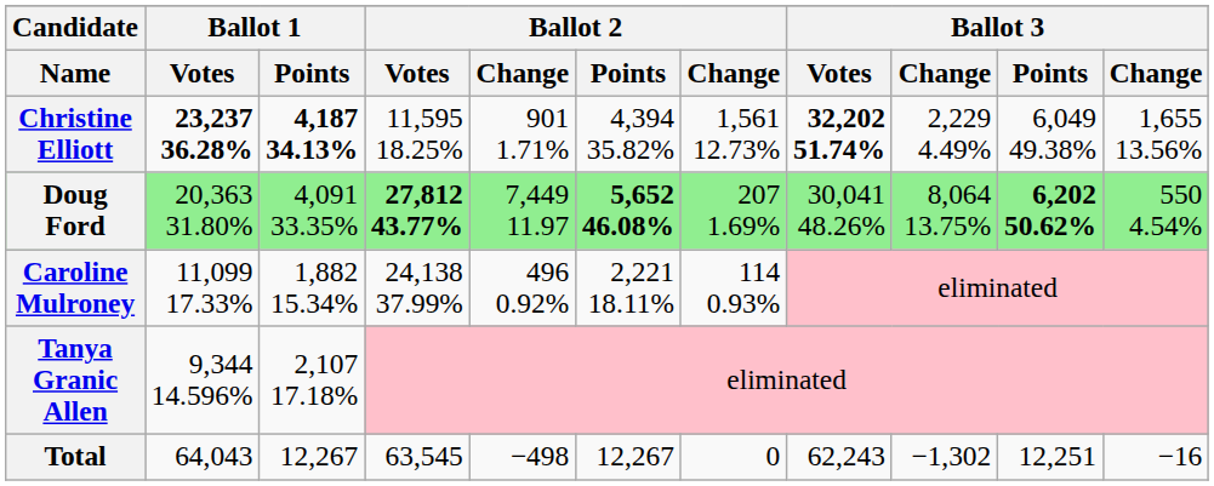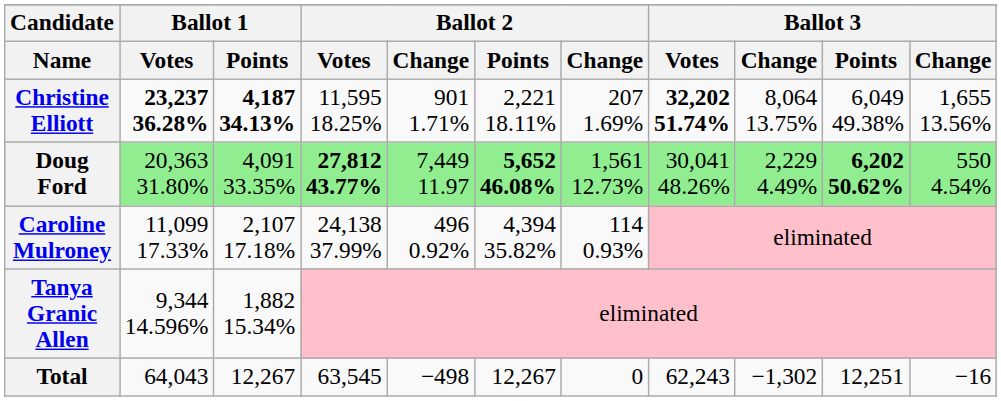 <table class="wikitable plainrowheaders">
 <tr>
 </tr>
 <tr>
 <th>Candidate</th>
 <th colspan = "2">Ballot 1</th>
 <th colspan = "4">Ballot 2</th>
 <th colspan = "4">Ballot 3</th>
 </tr>
 <tr>
 <th style="width:150px;">Name</th>
 <th style="width:50px;">Votes</th>
 <th style="width:50px;">Points</th>
 <th style="width:50px;">Votes</th>
 <th style="width:50px;">Change</th>
 <th style="width:50px;">Points</th>
 <th style="width:50px;">Change</th>
 <th style="width:50px;">Votes</th>
 <th style="width:50px;">Change</th>
 <th style="width:50px;">Points</th>
 <th style="width:50px;">Change</th>
 </tr>
 <tr style="text-align:right;">
 <th scope="row"><strong><a href='#'>Christine Elliott</a></strong></th>
 <td><strong>23,237</strong><br><strong>36.28%</strong></td>
 <td><strong>4,187<br>34.13%</strong></td>
 <td>11,595<br>18.25%</td>
 <td>901<br>1.71%</td>
-<td>4,394<br>35.82%</td>
-<td>1,561<br>12.73%</td>
+<td>2,221<br>18.11%</td>
+<td>207<br>1.69%</td>
 <td><strong>32,202<br>51.74%</strong></td>
-<td>2,229<br>4.49%</td>
+<td>8,064<br>13.75%</td>
 <td>6,049<br>49.38%</td>
 <td>1,655<br>13.56%</td>
 </tr>
 <tr style="text-align:right;background:lightgreen;">
 <th scope="row"><strong>Doug Ford</strong></th>
 <td>20,363<br>31.80%</td>
 <td>4,091<br>33.35%</td>
 <td><strong>27,812<br>43.77%</strong></td>
 <td>7,449<br>11.97</td>
 <td><strong>5,652<br>46.08%</strong></td>
-<td>207<br>1.69%</td>
+<td>1,561<br>12.73%</td>
 <td>30,041<br>48.26%</td>
-<td>8,064<br>13.75%</td>
+<td>2,229<br>4.49%</td>
 <td><strong>6,202<br>50.62%</strong></td>
 <td>550<br>4.54%</td>
 </tr>
 <tr style="text-align:right;">
 <th scope="row"><strong><a href='#'>Caroline Mulroney</a></strong></th>
 <td>11,099<br>17.33%</td>
-<td>1,882<br>15.34%</td>
+<td>2,107<br>17.18%</td>
 <td>24,138<br>37.99%</td>
 <td>496<br>0.92%</td>
-<td>2,221<br>18.11%</td>
+<td>4,394<br>35.82%</td>
 <td>114<br>0.93%</td>
 <td style="text-align:center; background:pink" colspan=8>eliminated</td>
 </tr>
 <tr style="text-align:right;">
 <th scope="row"><strong><a href='#'>Tanya Granic Allen</a></strong></th>
 <td>9,344<br>14.596%</td>
-<td>2,107<br>17.18%</td>
+<td>1,882<br>15.34%</td>
 <td style="text-align:center; background:pink" colspan=12>eliminated</td>
 </tr>
 <tr style="text-align:right;">
 <th scope="row"><strong>Total</strong></th>
 <td>64,043</td>
 <td>12,267</td>
 <td>63,545</td>
 <td>−498</td>
 <td>12,267</td>
 <td>0</td>
 <td>62,243</td>
 <td>−1,302</td>
 <td>12,251</td>
 <td>−16</td>
 </tr>
 </table>
